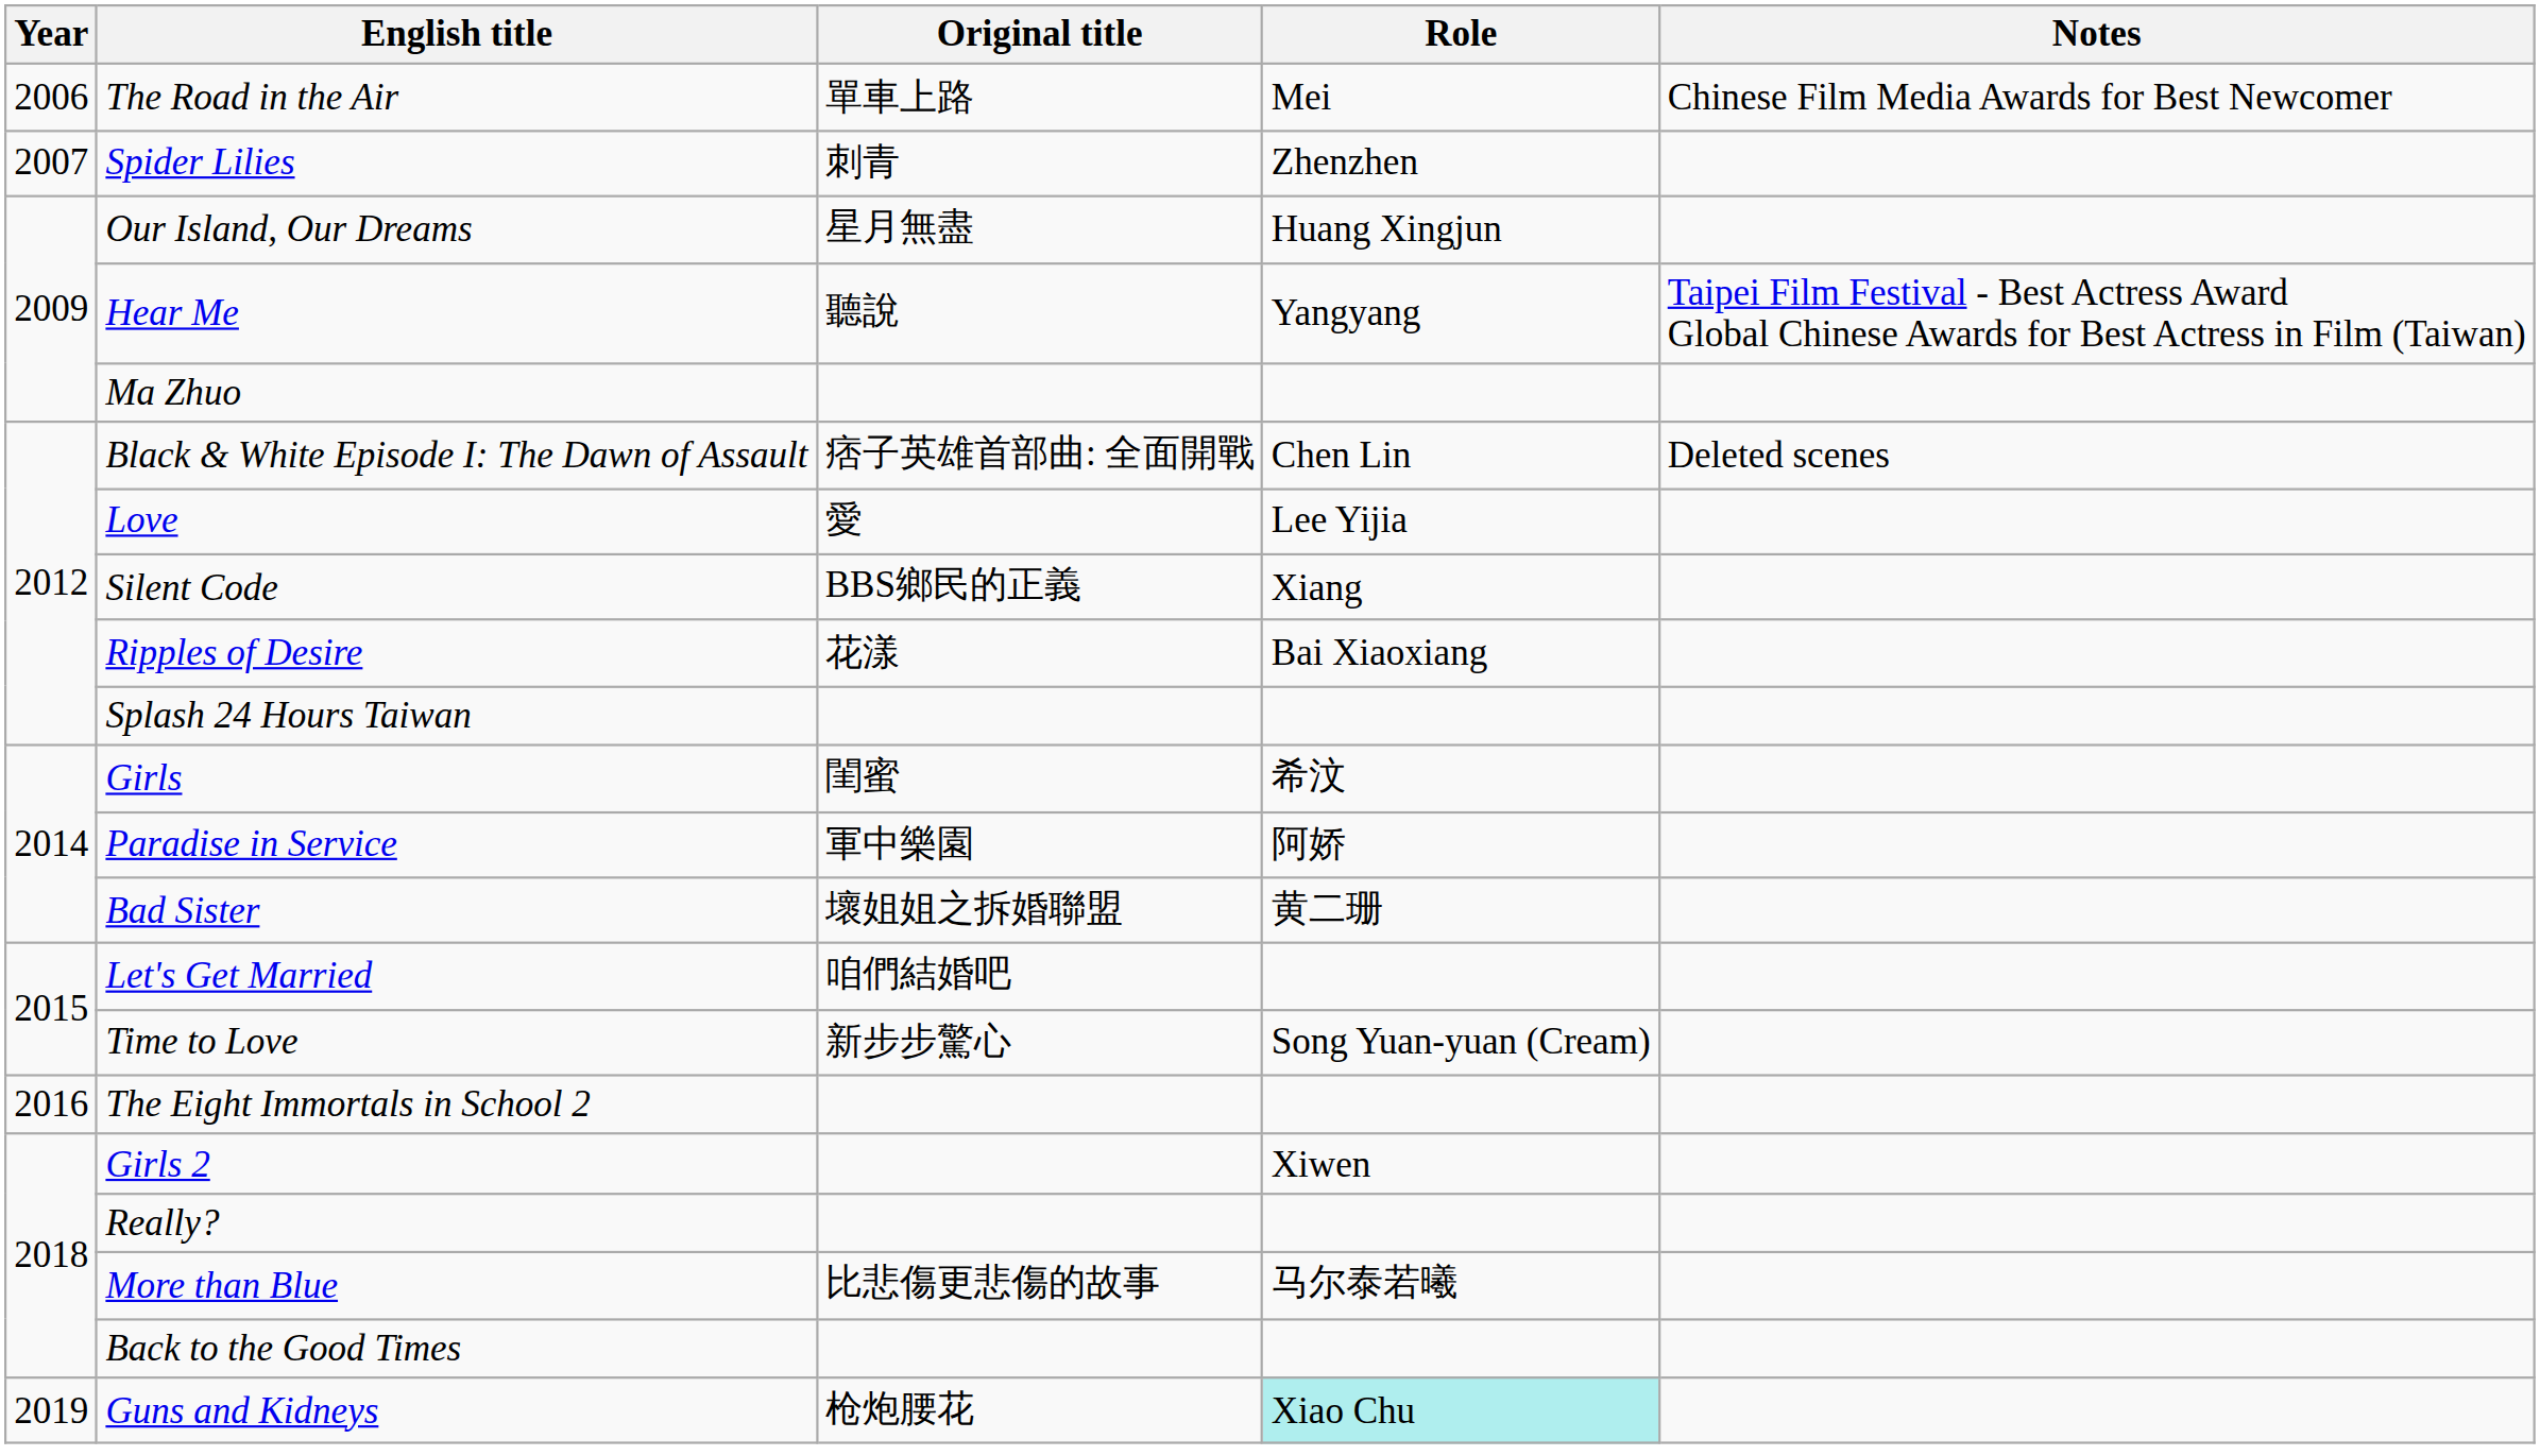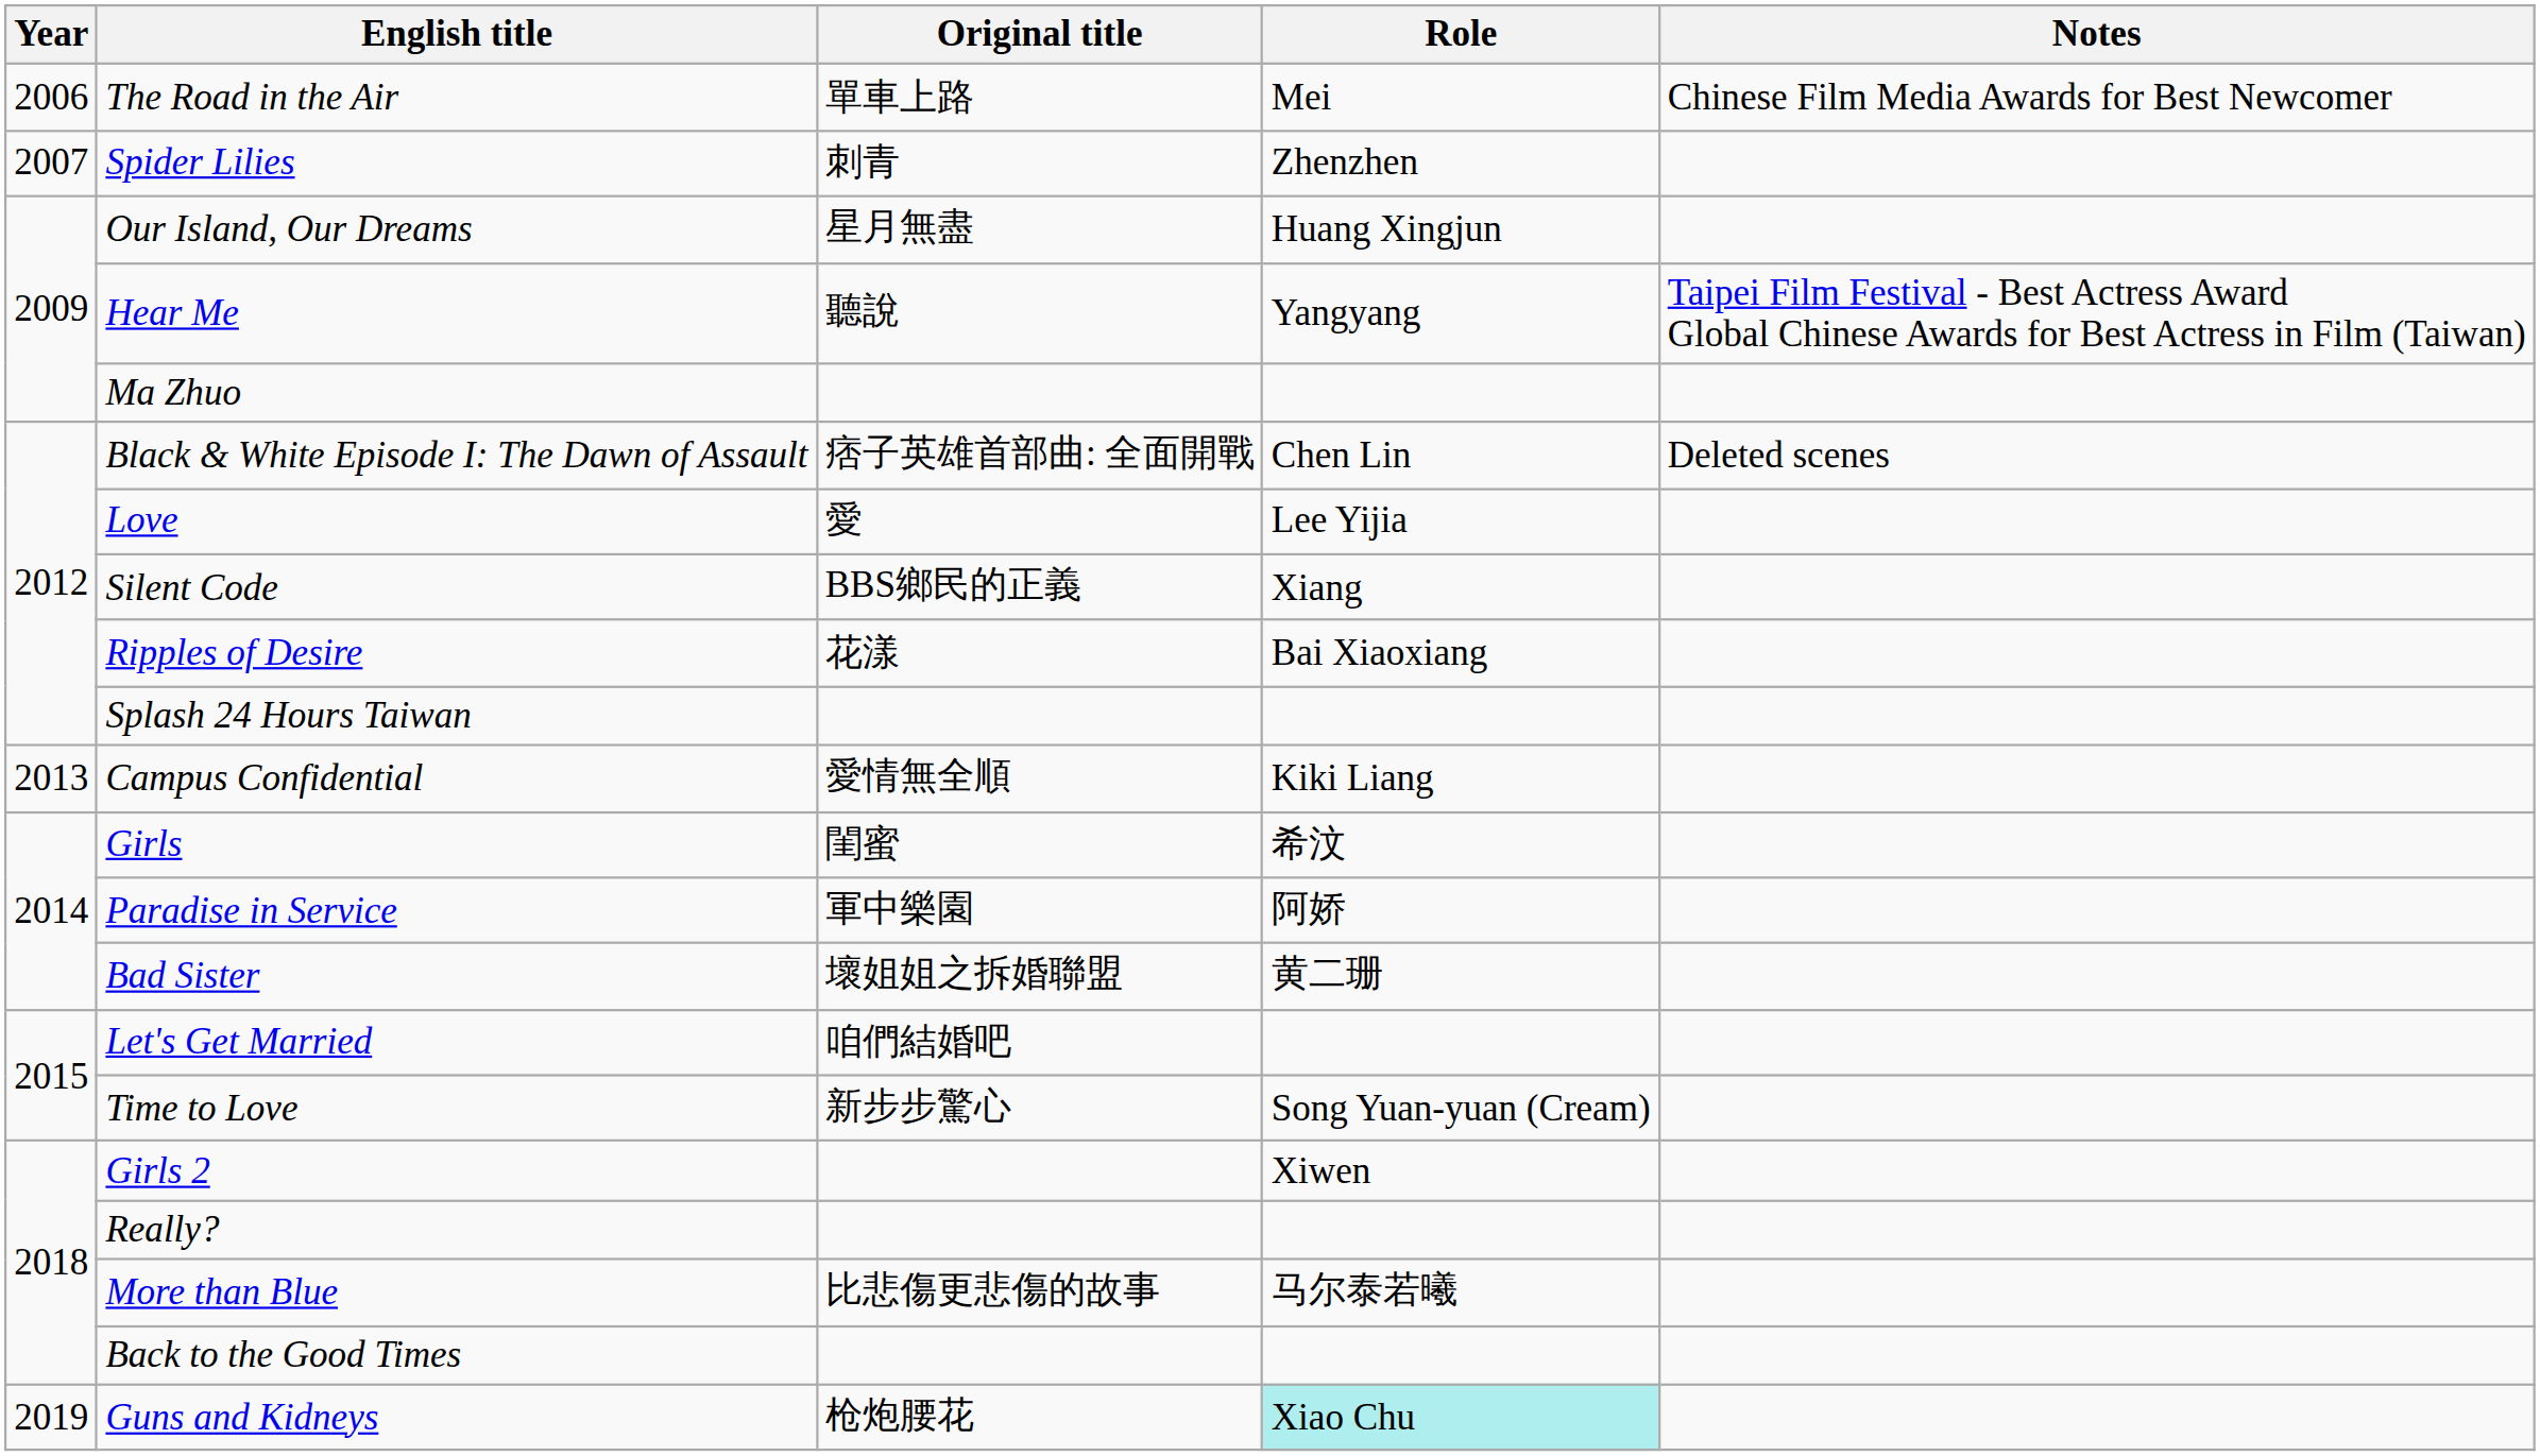 <table class="wikitable sortable">
 <tr>
 <th>Year</th>
 <th>English title</th>
 <th>Original title</th>
 <th>Role</th>
 <th class="unsortable">Notes</th>
 </tr>
 <tr>
 <td>2006</td>
 <td><em>The Road in the Air</em></td>
 <td>單車上路</td>
 <td>Mei</td>
 <td>Chinese Film Media Awards for Best Newcomer</td>
 </tr>
 <tr>
 <td>2007</td>
 <td><em><a href='#'>Spider Lilies</a></em></td>
 <td>刺青</td>
 <td>Zhenzhen</td>
 <td></td>
 </tr>
 <tr>
 <td rowspan=3>2009</td>
 <td><em>Our Island, Our Dreams</em></td>
 <td>星月無盡</td>
 <td>Huang Xingjun</td>
 <td></td>
 </tr>
 <tr>
 <td><em><a href='#'>Hear Me</a></em></td>
 <td>聽說</td>
 <td>Yangyang</td>
 <td><a href='#'>Taipei Film Festival</a> - Best Actress Award<br>Global Chinese Awards for Best Actress in Film (Taiwan)</td>
 </tr>
 <tr>
 <td><em>Ma Zhuo</em></td>
 <td></td>
 <td></td>
 <td></td>
 </tr>
 <tr>
 <td rowspan=5>2012</td>
 <td><em>Black & White Episode I: The Dawn of Assault</em></td>
 <td>痞子英雄首部曲: 全面開戰</td>
 <td>Chen Lin</td>
 <td>Deleted scenes</td>
 </tr>
 <tr>
 <td><em><a href='#'>Love</a></em></td>
 <td>愛</td>
 <td>Lee Yijia</td>
 <td></td>
 </tr>
 <tr>
 <td><em>Silent Code</em></td>
 <td>BBS鄉民的正義</td>
 <td>Xiang</td>
 <td></td>
 </tr>
 <tr>
 <td><em><a href='#'>Ripples of Desire</a></em></td>
 <td>花漾</td>
 <td>Bai Xiaoxiang</td>
 <td></td>
 </tr>
 <tr>
 <td><em>Splash 24 Hours Taiwan</em></td>
 <td></td>
 <td></td>
 <td></td>
 </tr>
 <tr>
+<td>2013</td>
+<td><em>Campus Confidential</em></td>
+<td>愛情無全順</td>
+<td>Kiki Liang</td>
+<td></td>
+</tr>
+<tr>
 <td rowspan=3>2014</td>
 <td><em><a href='#'>Girls</a></em></td>
 <td>閨蜜</td>
 <td>希汶</td>
 <td></td>
 </tr>
 <tr>
 <td><em><a href='#'>Paradise in Service</a></em></td>
 <td>軍中樂園</td>
 <td>阿娇</td>
 <td></td>
 </tr>
 <tr>
 <td><em><a href='#'>Bad Sister</a></em></td>
 <td>壞姐姐之拆婚聯盟</td>
 <td>黄二珊</td>
 <td></td>
 </tr>
 <tr>
 <td rowspan=2>2015</td>
 <td><em><a href='#'>Let's Get Married</a></em></td>
 <td>咱們結婚吧</td>
 <td></td>
 <td></td>
 </tr>
 <tr>
 <td><em>Time to Love</em></td>
 <td>新步步驚心</td>
 <td>Song Yuan-yuan (Cream)</td>
-<td></td>
-</tr>
-<tr>
-<td>2016</td>
-<td><em>The Eight Immortals in School 2</em></td>
-<td></td>
-<td></td>
 <td></td>
 </tr>
 <tr>
 <td rowspan=4>2018</td>
 <td><em><a href='#'>Girls 2</a></em></td>
 <td></td>
 <td>Xiwen</td>
 <td></td>
 </tr>
 <tr>
 <td><em>Really?</em></td>
 <td></td>
 <td></td>
 <td></td>
 </tr>
 <tr>
 <td><em><a href='#'>More than Blue</a></em></td>
 <td>比悲傷更悲傷的故事</td>
 <td>马尔泰若曦</td>
 <td></td>
 </tr>
 <tr>
 <td><em>Back to the Good Times</em></td>
 <td></td>
 <td></td>
 <td></td>
 </tr>
 <tr>
 <td>2019</td>
 <td><em><a href='#'>Guns and Kidneys</a></em></td>
 <td>枪炮腰花</td>
 <td style="background: paleturquoise;">Xiao Chu</td>
 <td></td>
 </tr>
 </table>
